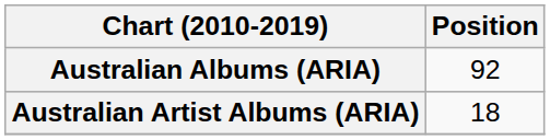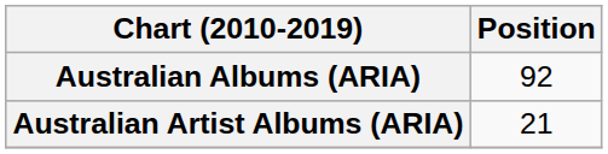 <table class="wikitable plainrowheaders" style="text-align:center">
 <tr>
 <th scope="col">Chart (2010-2019)</th>
 <th scope="col">Position</th>
 </tr>
 <tr>
 <th scope="row">Australian Albums (ARIA)</th>
 <td>92</td>
 </tr>
 <tr>
 <th scope="row">Australian Artist Albums (ARIA)</th>
-<td>18</td>
+<td>21</td>
 </tr>
 <tr>
 </tr>
 </table>
